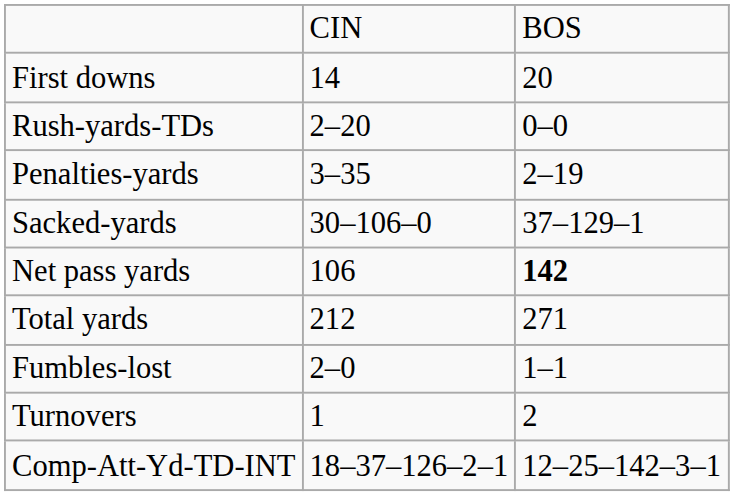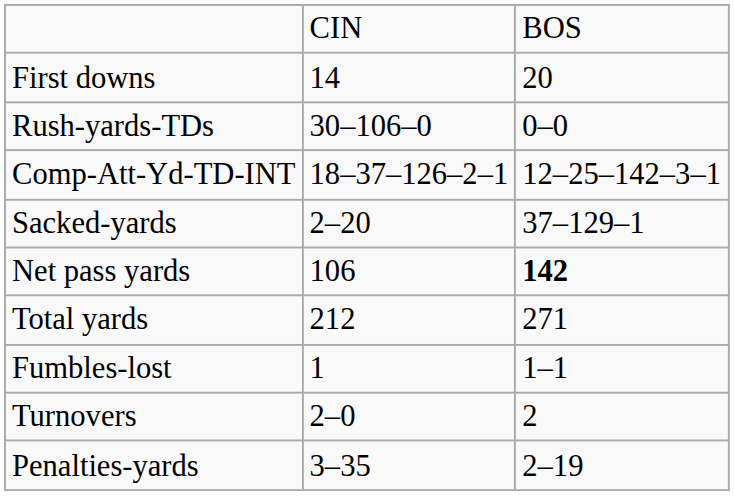 <table class="wikitable">
 <tr>
 <td></td>
 <td>CIN</td>
 <td>BOS</td>
 </tr>
 <tr>
 <td>First downs</td>
 <td>14</td>
 <td>20</td>
 </tr>
 <tr>
 <td>Rush-yards-TDs</td>
-<td>2–20</td>
+<td>30–106–0</td>
 <td>0–0</td>
 </tr>
 <tr>
-<td>Penalties-yards</td>
-<td>3–35</td>
-<td>2–19</td>
+<td>Comp-Att-Yd-TD-INT</td>
+<td>18–37–126–2–1</td>
+<td>12–25–142–3–1</td>
 </tr>
 <tr>
 <td>Sacked-yards</td>
-<td>30–106–0</td>
+<td>2–20</td>
 <td>37–129–1</td>
 </tr>
 <tr>
 <td>Net pass yards</td>
 <td>106</td>
 <td><strong>142</strong></td>
 </tr>
 <tr>
 <td>Total yards</td>
 <td>212</td>
 <td>271</td>
 </tr>
 <tr>
 <td>Fumbles-lost</td>
-<td>2–0</td>
+<td>1</td>
 <td>1–1</td>
 </tr>
 <tr>
 <td>Turnovers</td>
-<td>1</td>
+<td>2–0</td>
 <td>2</td>
 </tr>
 <tr>
-<td>Comp-Att-Yd-TD-INT</td>
-<td>18–37–126–2–1</td>
-<td>12–25–142–3–1</td>
+<td>Penalties-yards</td>
+<td>3–35</td>
+<td>2–19</td>
 </tr>
 </table>
